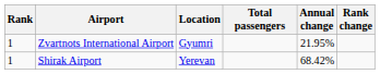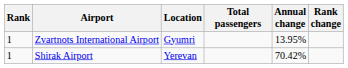 <table class="wikitable">
 <tr>
 <th>Rank</th>
 <th>Airport</th>
 <th>Location</th>
 <th style="width:100px">Total<br>passengers</th>
 <th>Annual<br>change</th>
 <th>Rank<br>change</th>
 </tr>
 <tr>
 <td>1</td>
 <td><a href='#'>Zvartnots International Airport</a></td>
 <td><a href='#'>Gyumri</a></td>
 <td align="right"></td>
-<td align="right">21.95%</td>
+<td align="right">13.95%</td>
 <td align="center"></td>
 </tr>
 <tr>
 <td>1</td>
 <td><a href='#'>Shirak Airport</a></td>
 <td><a href='#'>Yerevan</a></td>
 <td align="right"></td>
-<td align="right">68.42%</td>
+<td align="right">70.42%</td>
 <td align="center"></td>
 </tr>
 </table>
